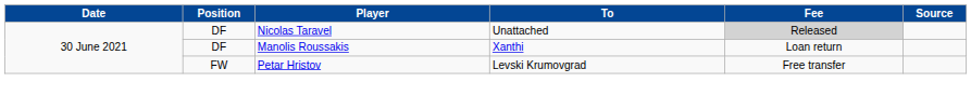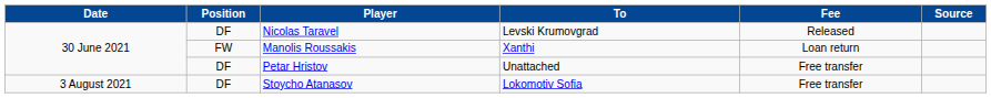 <table class="wikitable sortable"  style="text-align:center; font-size:90%; width:100%;">
 <tr>
 <th scope="col" style="background-color:#034694;color:#FFFFFF; width:150px;">Date</th>
 <th scope="col" style="background-color:#034694;color:#FFFFFF; width:50px;">Position</th>
 <th scope="col" style="background-color:#034694;color:#FFFFFF; width:200px;">Player</th>
 <th scope="col" style="background-color:#034694;color:#FFFFFF; width:200px;">To</th>
 <th scope="col" style="background-color:#034694;color:#FFFFFF; width:150px;" data-sort-type="currency">Fee</th>
 <th scope="col" class="unsortable" style="background-color:#034694;color:#FFFFFF; width:25px;">Source</th>
 </tr>
 <tr>
 <td rowspan=3>30 June 2021</td>
 <td>DF</td>
 <td align=left> <a href='#'>Nicolas Taravel</a></td>
-<td align=left>Unattached</td>
-<td style="background: lightgrey;">Released</td>
+<td align=left> Levski Krumovgrad</td>
+<td>Released</td>
 <td></td>
 </tr>
 <tr>
-<td>DF</td>
+<td>FW</td>
 <td align=left> <a href='#'>Manolis Roussakis</a></td>
 <td align=left> <a href='#'>Xanthi</a></td>
 <td>Loan return</td>
 <td></td>
 </tr>
 <tr>
-<td>FW</td>
+<td>DF</td>
 <td align=left> <a href='#'>Petar Hristov</a></td>
-<td align=left> Levski Krumovgrad</td>
+<td align=left>Unattached</td>
+<td>Free transfer</td>
+<td></td>
+</tr>
+<tr>
+<td>3 August 2021</td>
+<td>DF</td>
+<td align=left> <a href='#'>Stoycho Atanasov</a></td>
+<td align=left> <a href='#'>Lokomotiv Sofia</a></td>
 <td>Free transfer</td>
 <td></td>
 </tr>
 </table>
